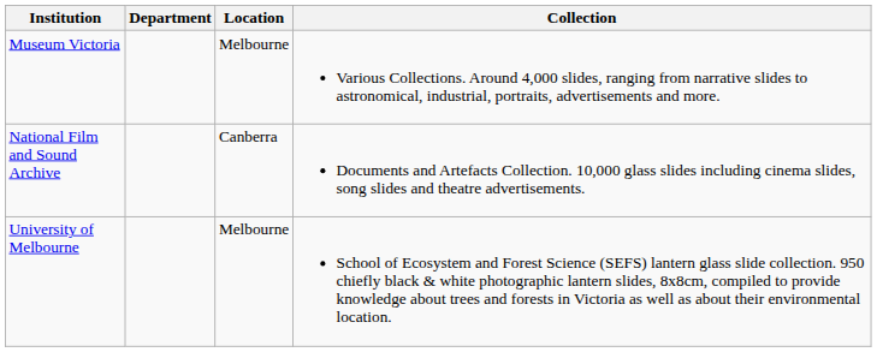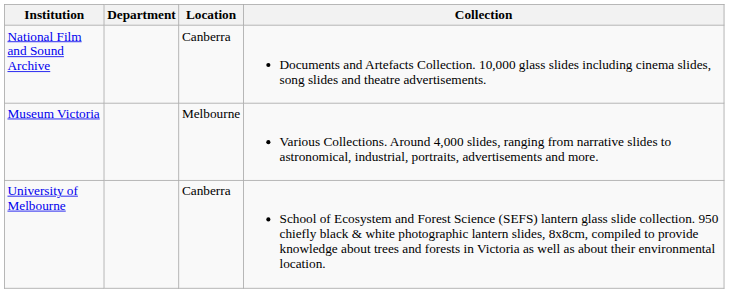 <table class="wikitable sortable">
 <tr>
 <th scope="col">Institution</th>
 <th scope="col">Department</th>
 <th scope="col">Location</th>
 <th scope="col" class="unsortable">Collection</th>
 </tr>
 <tr style="vertical-align: top;">
+<td><a href='#'>National Film and Sound Archive</a></td>
+<td></td>
+<td>Canberra</td>
+<td><br><ul><li>Documents and Artefacts Collection. 10,000 glass slides including cinema slides, song slides and theatre advertisements.</li></ul></td>
+</tr>
+<tr style="vertical-align: top;">
 <td><a href='#'>Museum Victoria</a></td>
 <td></td>
 <td>Melbourne</td>
 <td><br><ul><li>Various Collections. Around 4,000 slides, ranging from narrative slides to astronomical, industrial, portraits, advertisements and more.</li></ul></td>
 </tr>
 <tr style="vertical-align: top;">
-<td><a href='#'>National Film and Sound Archive</a></td>
+<td><a href='#'>University of Melbourne</a></td>
 <td></td>
 <td>Canberra</td>
-<td><br><ul><li>Documents and Artefacts Collection. 10,000 glass slides including cinema slides, song slides and theatre advertisements.</li></ul></td>
-</tr>
-<tr style="vertical-align: top;">
-<td><a href='#'>University of Melbourne</a></td>
-<td></td>
-<td>Melbourne</td>
 <td><br><ul><li>School of Ecosystem and Forest Science (SEFS) lantern glass slide collection. 950 chiefly black & white photographic lantern slides, 8x8cm, compiled to provide knowledge about trees and forests in Victoria as well as about their environmental location.</li></ul></td>
 </tr>
 </table>
